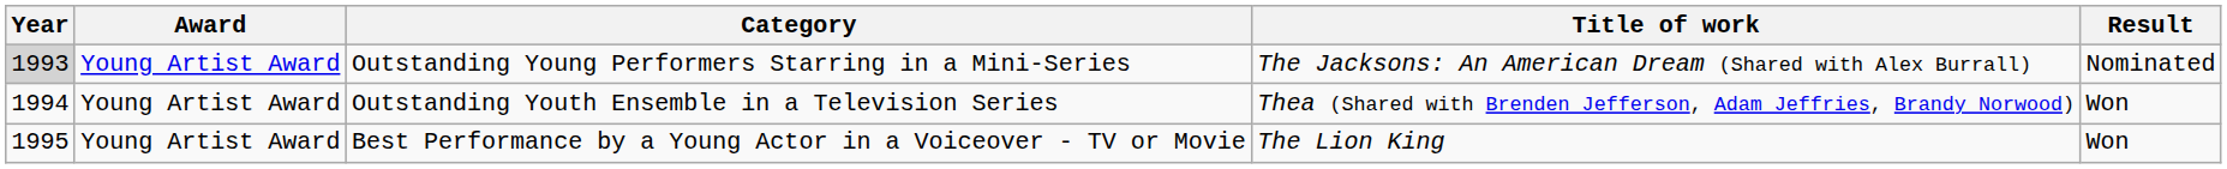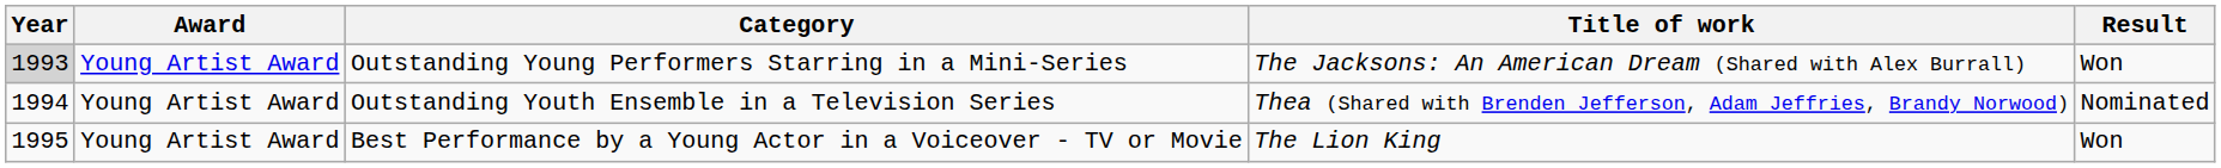 <table class="wikitable sortable">
 <tr>
 <th>Year</th>
 <th>Award</th>
 <th>Category</th>
 <th>Title of work</th>
 <th>Result</th>
 </tr>
 <tr>
 <td style="background: lightgrey;">1993</td>
 <td><a href='#'>Young Artist Award</a></td>
 <td>Outstanding Young Performers Starring in a Mini-Series</td>
 <td><em>The Jacksons: An American Dream</em> <small>(Shared with Alex Burrall)</small></td>
-<td>Nominated</td>
+<td>Won</td>
 </tr>
 <tr>
 <td>1994</td>
 <td>Young Artist Award</td>
 <td>Outstanding Youth Ensemble in a Television Series</td>
 <td><em>Thea</em> <small>(Shared with <a href='#'>Brenden Jefferson</a>, <a href='#'>Adam Jeffries</a>, <a href='#'>Brandy Norwood</a>)</small></td>
-<td>Won</td>
+<td>Nominated</td>
 </tr>
 <tr>
 <td>1995</td>
 <td>Young Artist Award</td>
 <td>Best Performance by a Young Actor in a Voiceover - TV or Movie</td>
 <td><em>The Lion King</em></td>
 <td>Won</td>
 </tr>
 </table>
